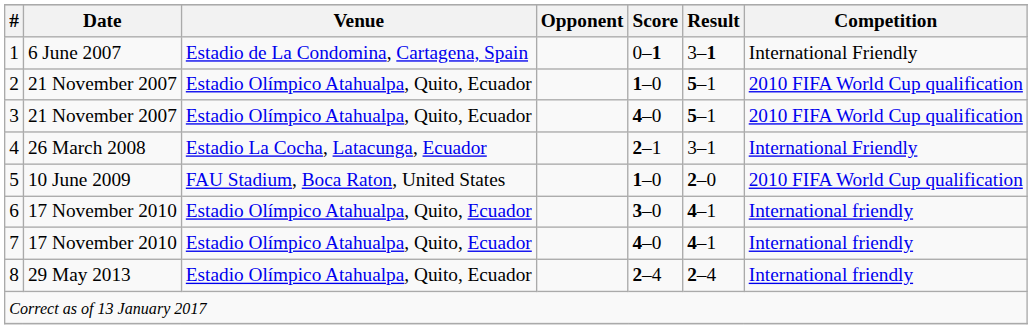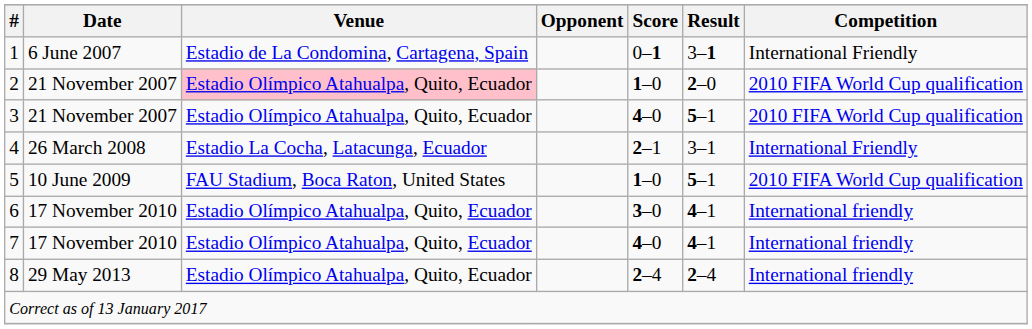 <table class="wikitable" style="font-size:90%; text-align: left;">
 <tr bgcolor="#CCCCCC" align="center">
 </tr>
 <tr>
 <th>#</th>
 <th>Date</th>
 <th>Venue</th>
 <th>Opponent</th>
 <th>Score</th>
 <th>Result</th>
 <th>Competition</th>
 </tr>
 <tr>
 <td>1</td>
 <td>6 June 2007</td>
 <td><a href='#'>Estadio de La Condomina</a>, <a href='#'>Cartagena, Spain</a></td>
 <td></td>
 <td>0–<strong>1</strong></td>
 <td>3–<strong>1</strong></td>
 <td>International Friendly</td>
 </tr>
 <tr>
 <td>2</td>
 <td>21 November 2007</td>
-<td><a href='#'>Estadio Olímpico Atahualpa</a>, Quito, Ecuador</td>
+<td style="background: pink;"><a href='#'>Estadio Olímpico Atahualpa</a>, Quito, Ecuador</td>
 <td></td>
 <td><strong>1</strong>–0</td>
-<td><strong>5</strong>–1</td>
+<td><strong>2</strong>–0</td>
 <td><a href='#'>2010 FIFA World Cup qualification</a></td>
 </tr>
 <tr>
 <td>3</td>
 <td>21 November 2007</td>
 <td><a href='#'>Estadio Olímpico Atahualpa</a>, Quito, Ecuador</td>
 <td></td>
 <td><strong>4</strong>–0</td>
 <td><strong>5</strong>–1</td>
 <td><a href='#'>2010 FIFA World Cup qualification</a></td>
 </tr>
 <tr>
 <td>4</td>
 <td>26 March 2008</td>
 <td><a href='#'>Estadio La Cocha</a>, <a href='#'>Latacunga</a>, <a href='#'>Ecuador</a></td>
 <td></td>
 <td><strong>2</strong>–1</td>
 <td>3–1</td>
 <td><a href='#'>International Friendly</a></td>
 </tr>
 <tr>
 <td>5</td>
 <td>10 June 2009</td>
 <td><a href='#'>FAU Stadium</a>, <a href='#'>Boca Raton</a>, United States</td>
 <td></td>
 <td><strong>1</strong>–0</td>
-<td><strong>2</strong>–0</td>
+<td><strong>5</strong>–1</td>
 <td><a href='#'>2010 FIFA World Cup qualification</a></td>
 </tr>
 <tr>
 <td>6</td>
 <td>17 November 2010</td>
 <td><a href='#'>Estadio Olímpico Atahualpa</a>, Quito, <a href='#'>Ecuador</a></td>
 <td></td>
 <td><strong>3</strong>–0</td>
 <td><strong>4</strong>–1</td>
 <td><a href='#'>International friendly</a></td>
 </tr>
 <tr>
 <td>7</td>
 <td>17 November 2010</td>
 <td><a href='#'>Estadio Olímpico Atahualpa</a>, Quito, <a href='#'>Ecuador</a></td>
 <td></td>
 <td><strong>4</strong>–0</td>
 <td><strong>4</strong>–1</td>
 <td><a href='#'>International friendly</a></td>
 </tr>
 <tr>
 <td>8</td>
 <td>29 May 2013</td>
 <td><a href='#'>Estadio Olímpico Atahualpa</a>, Quito, Ecuador</td>
 <td></td>
 <td><strong>2</strong>–4</td>
 <td><strong>2</strong>–4</td>
 <td><a href='#'>International friendly</a></td>
 </tr>
 <tr>
 <td colspan="12"><small><em>Correct as of 13 January 2017</em></small></td>
 </tr>
 <tr>
 </tr>
 </table>
